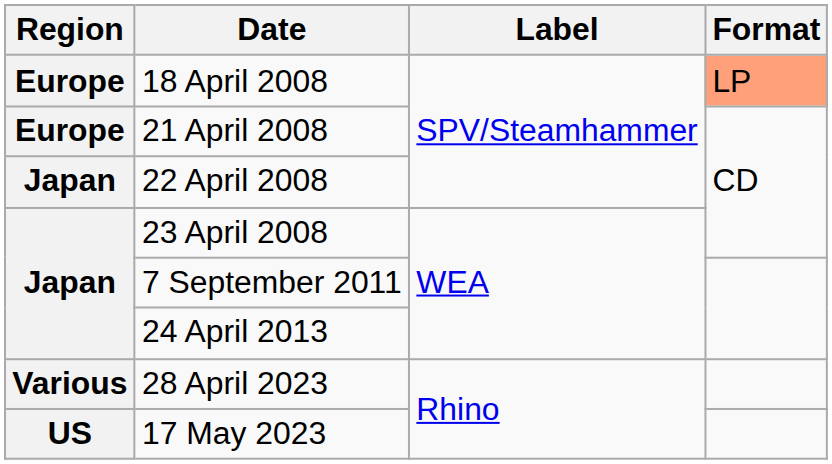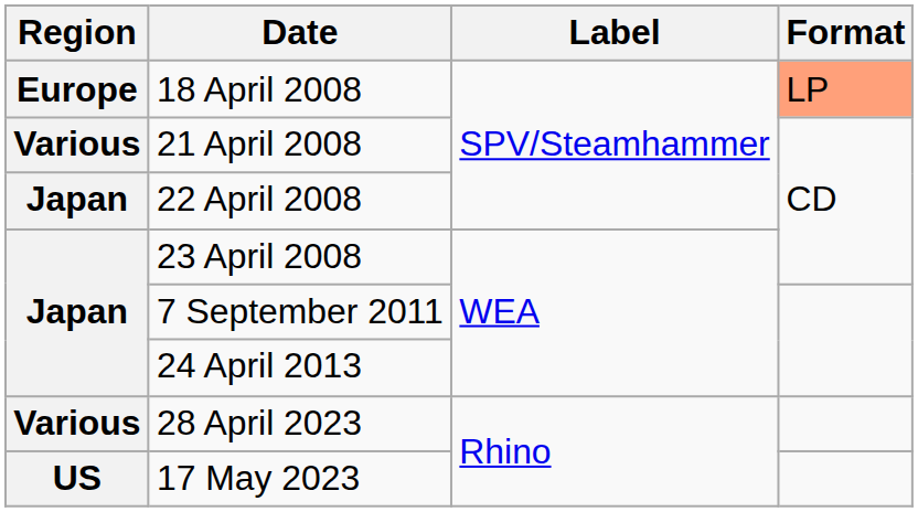 <table class="wikitable plainrowheaders">
 <tr>
 <th scope="col">Region</th>
 <th scope="col">Date</th>
 <th scope="col">Label</th>
 <th scope="col">Format</th>
 </tr>
 <tr>
 <th scope="row">Europe</th>
 <td scope="row">18 April 2008</td>
 <td rowspan="3" scope="row"><a href='#'>SPV/Steamhammer</a></td>
 <td scope="row" style="background: lightsalmon;">LP</td>
 </tr>
 <tr>
-<th scope="row">Europe</th>
+<th scope="row">Various</th>
 <td scope="row">21 April 2008</td>
 <td rowspan="3" scope="row">CD</td>
 </tr>
 <tr>
 <th scope="row">Japan</th>
 <td scope="row">22 April 2008</td>
 </tr>
 <tr>
 <th rowspan="3" scope="row">Japan</th>
 <td scope="row">23 April 2008</td>
 <td rowspan="3" scope="row"><a href='#'>WEA</a></td>
 </tr>
 <tr>
 <td scope="row">7 September 2011</td>
 <td rowspan="2" scope="row"></td>
 </tr>
 <tr>
 <td scope="row">24 April 2013</td>
 </tr>
 <tr>
 <th scope="row">Various</th>
 <td scope="row">28 April 2023</td>
 <td rowspan="2" scope="row"><a href='#'>Rhino</a></td>
 <td scope="row"></td>
 </tr>
 <tr>
 <th scope="row">US</th>
 <td scope="row">17 May 2023</td>
 <td scope="row"></td>
 </tr>
 </table>
